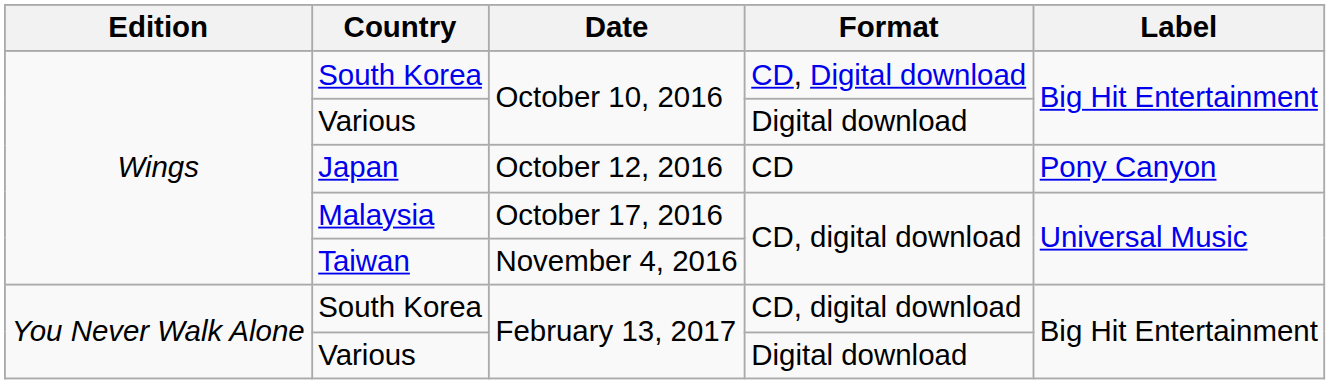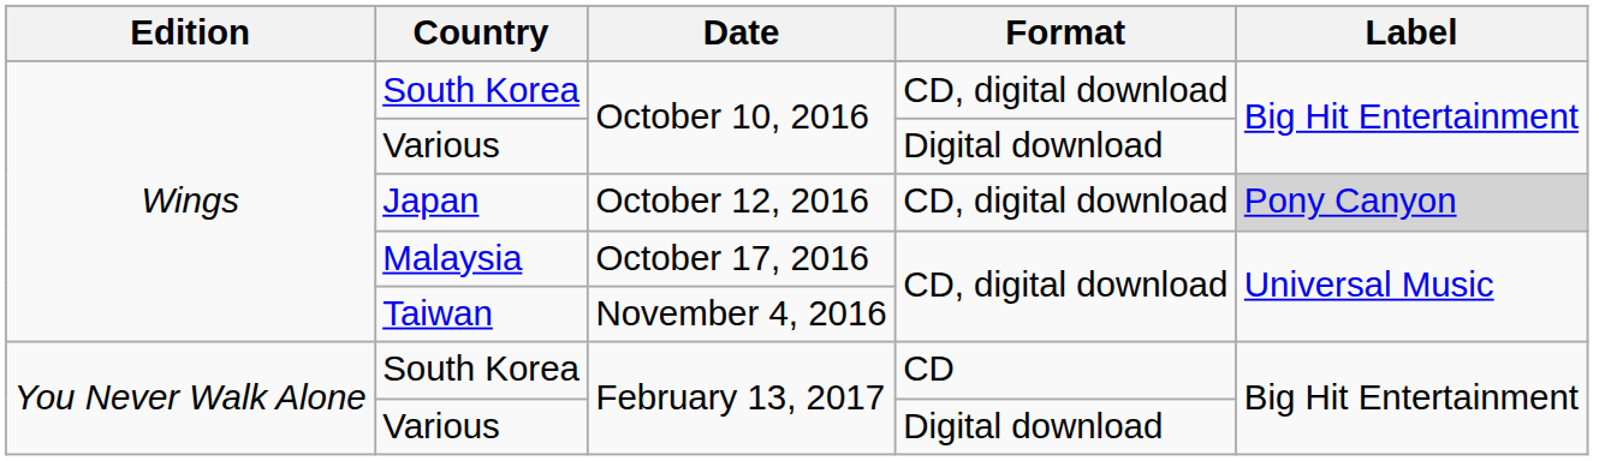 <table class="wikitable">
 <tr>
 <th>Edition</th>
 <th>Country</th>
 <th>Date</th>
 <th>Format</th>
 <th>Label</th>
 </tr>
 <tr>
 <td rowspan="5" style="text-align:center;"><em>Wings</em></td>
 <td><a href='#'>South Korea</a></td>
 <td rowspan="2">October 10, 2016</td>
-<td><a href='#'>CD</a>, <a href='#'>Digital download</a></td>
+<td>CD, digital download</td>
 <td rowspan="2"><a href='#'>Big Hit Entertainment</a></td>
 </tr>
 <tr>
 <td>Various</td>
 <td>Digital download</td>
 </tr>
 <tr>
 <td><a href='#'>Japan</a></td>
 <td>October 12, 2016</td>
-<td>CD</td>
-<td><a href='#'>Pony Canyon</a></td>
+<td>CD, digital download</td>
+<td style="background: lightgrey;"><a href='#'>Pony Canyon</a></td>
 </tr>
 <tr>
 <td><a href='#'>Malaysia</a></td>
 <td>October 17, 2016</td>
 <td rowspan="2">CD, digital download</td>
 <td rowspan="2"><a href='#'>Universal Music</a></td>
 </tr>
 <tr>
 <td><a href='#'>Taiwan</a></td>
 <td>November 4, 2016</td>
 </tr>
 <tr>
 <td rowspan="2" style="text-align:center;"><em>You Never Walk Alone</em></td>
 <td>South Korea</td>
 <td rowspan="2">February 13, 2017</td>
-<td>CD, digital download</td>
+<td>CD</td>
 <td rowspan="2">Big Hit Entertainment</td>
 </tr>
 <tr>
 <td>Various</td>
 <td>Digital download</td>
 </tr>
 </table>
